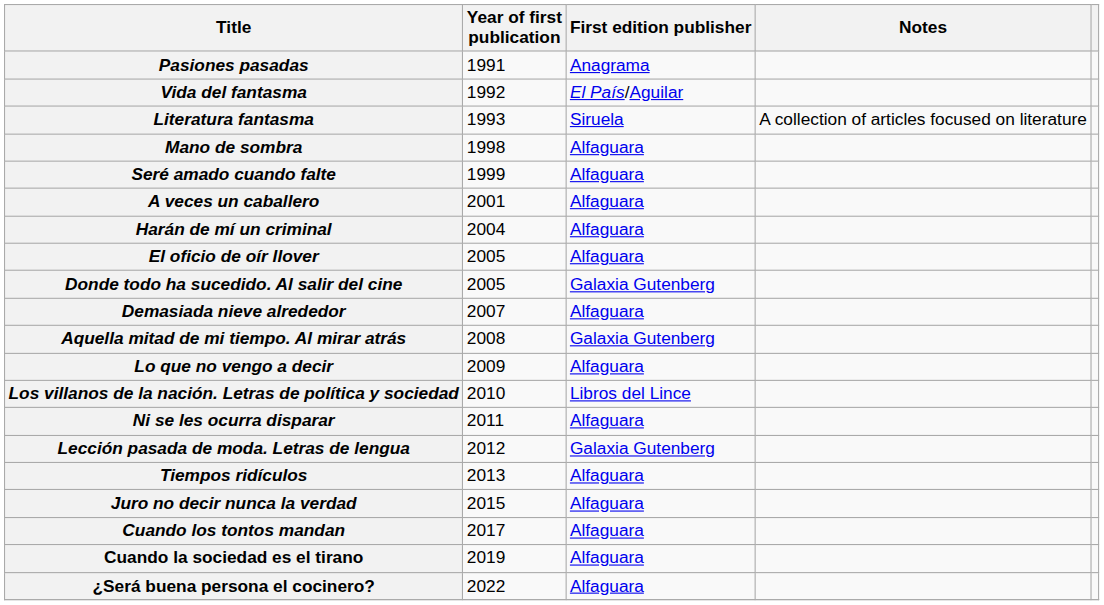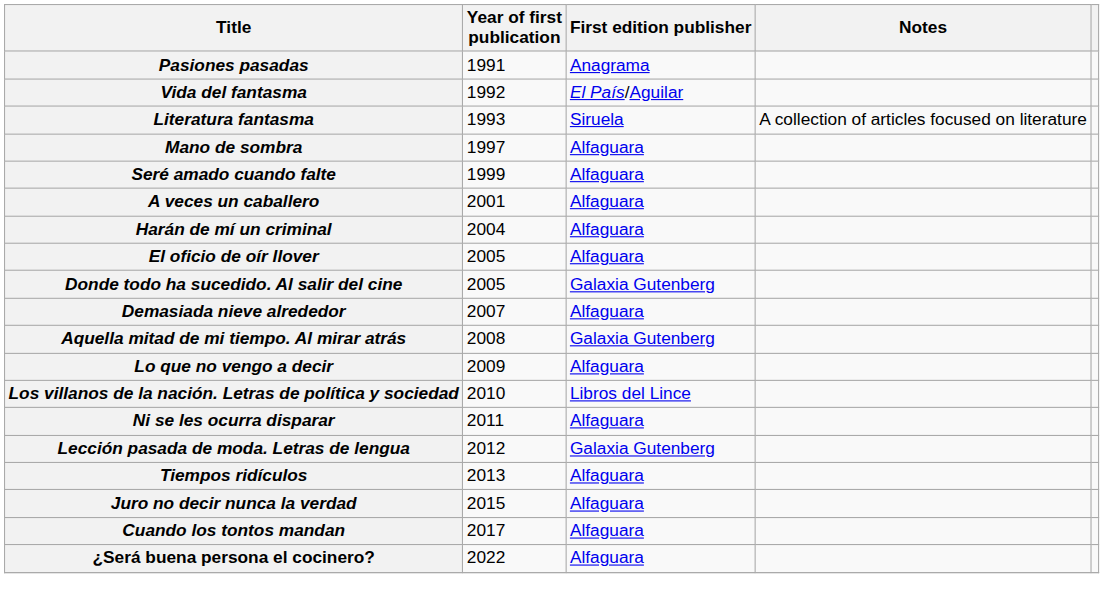 <table class="wikitable plainrowheaders sortable" style="margin-right: 0;">
 <tr>
 <th scope="col">Title</th>
 <th scope="col">Year of first<br>publication</th>
 <th scope="col">First edition publisher</th>
 <th scope="col" class="unsortable">Notes</th>
 <th scope="col" class="unsortable"></th>
 </tr>
 <tr>
 <th scope="row"><em>Pasiones pasadas</em></th>
 <td>1991</td>
 <td><a href='#'>Anagrama</a></td>
 <td></td>
 <td></td>
 </tr>
 <tr>
 <th scope="row"><em>Vida del fantasma</em></th>
 <td>1992</td>
 <td><em><a href='#'>El País</a></em>/<a href='#'>Aguilar</a></td>
 <td></td>
 <td></td>
 </tr>
 <tr>
 <th scope="row"><em>Literatura fantasma</em></th>
 <td>1993</td>
 <td><a href='#'>Siruela</a></td>
 <td>A collection of articles focused on literature</td>
 <td></td>
 </tr>
 <tr>
 <th scope="row"><em>Mano de sombra</em></th>
-<td>1998</td>
+<td>1997</td>
 <td><a href='#'>Alfaguara</a></td>
 <td></td>
 <td></td>
 </tr>
 <tr>
 <th scope="row"><em>Seré amado cuando falte</em></th>
 <td>1999</td>
 <td><a href='#'>Alfaguara</a></td>
 <td></td>
 <td></td>
 </tr>
 <tr>
 <th scope="row"><em>A veces un caballero</em></th>
 <td>2001</td>
 <td><a href='#'>Alfaguara</a></td>
 <td></td>
 <td></td>
 </tr>
 <tr>
 <th scope="row"><em>Harán de mí un criminal</em></th>
 <td>2004</td>
 <td><a href='#'>Alfaguara</a></td>
 <td></td>
 <td></td>
 </tr>
 <tr>
 <th scope="row"><em>El oficio de oír llover</em></th>
 <td>2005</td>
 <td><a href='#'>Alfaguara</a></td>
 <td></td>
 <td></td>
 </tr>
 <tr>
 <th scope="row"><em>Donde todo ha sucedido. Al salir del cine</em></th>
 <td>2005</td>
 <td><a href='#'>Galaxia Gutenberg</a></td>
 <td></td>
 <td></td>
 </tr>
 <tr>
 <th scope="row"><em>Demasiada nieve alrededor</em></th>
 <td>2007</td>
 <td><a href='#'>Alfaguara</a></td>
 <td></td>
 <td></td>
 </tr>
 <tr>
 <th scope="row"><em>Aquella mitad de mi tiempo. Al mirar atrás</em></th>
 <td>2008</td>
 <td><a href='#'>Galaxia Gutenberg</a></td>
 <td></td>
 <td></td>
 </tr>
 <tr>
 <th scope="row"><em>Lo que no vengo a decir</em></th>
 <td>2009</td>
 <td><a href='#'>Alfaguara</a></td>
 <td></td>
 <td></td>
 </tr>
 <tr>
 <th scope="row"><em>Los villanos de la nación. Letras de política y sociedad</em></th>
 <td>2010</td>
 <td><a href='#'>Libros del Lince</a></td>
 <td></td>
 <td></td>
 </tr>
 <tr>
 <th scope="row"><em>Ni se les ocurra disparar</em></th>
 <td>2011</td>
 <td><a href='#'>Alfaguara</a></td>
 <td></td>
 <td></td>
 </tr>
 <tr>
 <th scope="row"><em>Lección pasada de moda. Letras de lengua</em></th>
 <td>2012</td>
 <td><a href='#'>Galaxia Gutenberg</a></td>
 <td></td>
 <td></td>
 </tr>
 <tr>
 <th scope="row"><em>Tiempos ridículos</em></th>
 <td>2013</td>
 <td><a href='#'>Alfaguara</a></td>
 <td></td>
 <td></td>
 </tr>
 <tr>
 <th scope="row"><em>Juro no decir nunca la verdad</em></th>
 <td>2015</td>
 <td><a href='#'>Alfaguara</a></td>
 <td></td>
 <td></td>
 </tr>
 <tr>
 <th scope="row"><em>Cuando los tontos mandan</th>
 <td>2017</td>
 <td><a href='#'>Alfaguara</a></td>
 <td></td>
 <td></td>
 </tr>
 <tr>
-<th scope="row"></em>Cuando la sociedad es el tirano<em></th>
-<td>2019</td>
-<td><a href='#'>Alfaguara</a></td>
-<td></td>
-<td></td>
-</tr>
-<tr>
 <th scope="row"></em>¿Será buena persona el cocinero?<em></th>
 <td>2022</td>
 <td><a href='#'>Alfaguara</a></td>
 <td></td>
 <td></td>
 </tr>
 <tr>
 </tr>
 </table>
